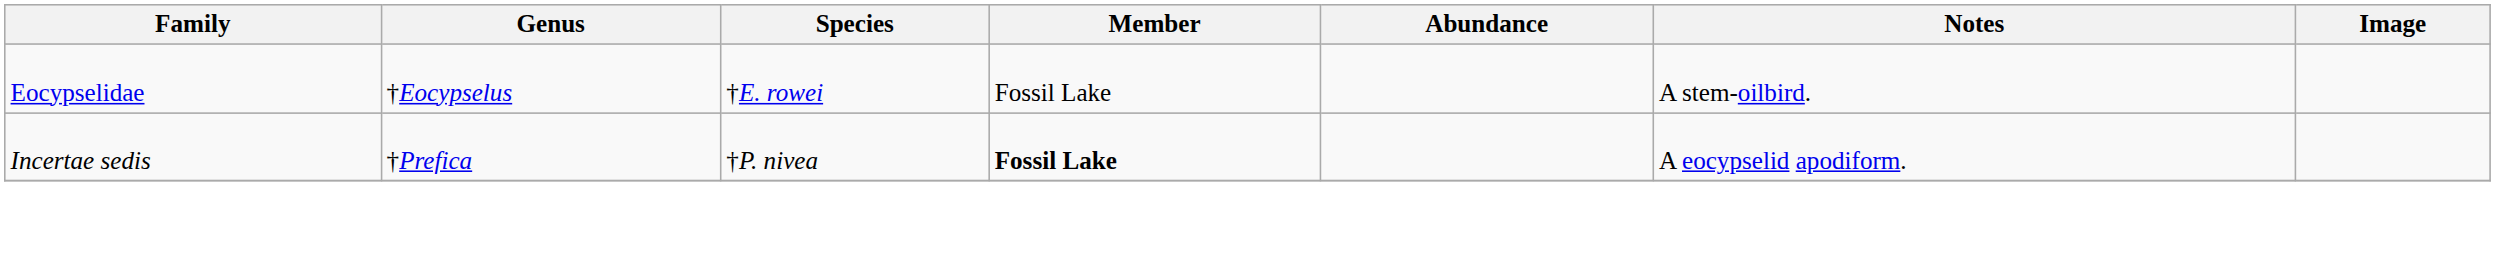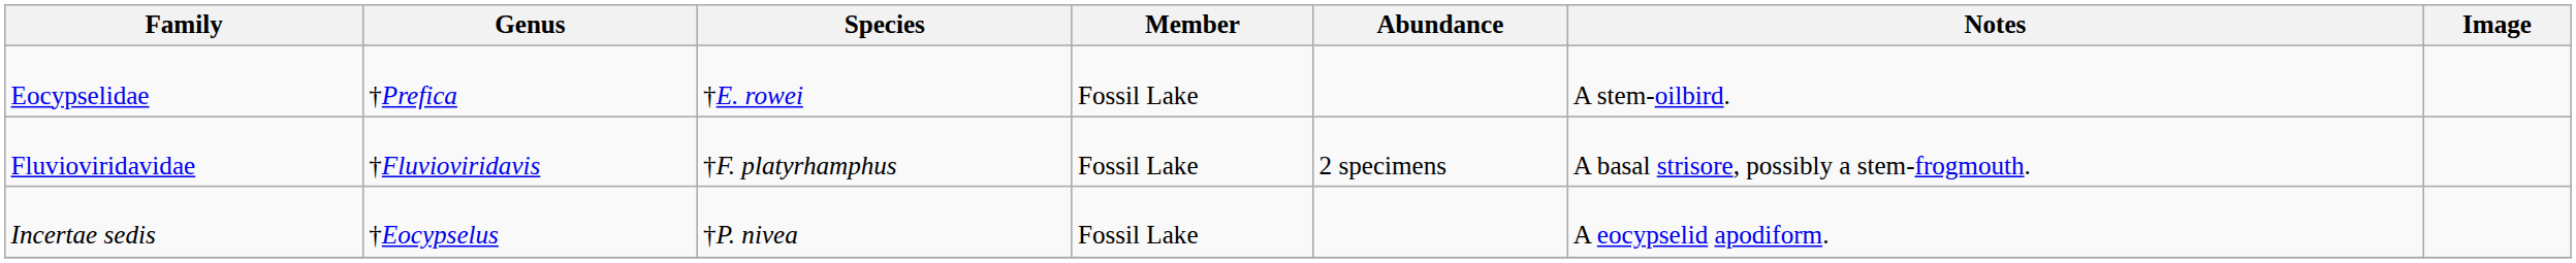 <table class="wikitable" style="margin:auto;width:100%;">
 <tr>
 <th>Family</th>
 <th>Genus</th>
 <th>Species</th>
 <th>Member</th>
 <th>Abundance</th>
 <th>Notes</th>
 <th>Image</th>
 </tr>
 <tr>
 <td><br><a href='#'>Eocypselidae</a></td>
-<td><br>†<em><a href='#'>Eocypselus</a></em></td>
+<td><br>†<em><a href='#'>Prefica</a></em></td>
 <td><br>†<em><a href='#'>E. rowei</a></em></td>
 <td><br>Fossil Lake</td>
 <td></td>
 <td><br>A stem-<a href='#'>oilbird</a>.</td>
 <td></td>
 </tr>
 <tr>
+<td><br><a href='#'>Fluvioviridavidae</a></td>
+<td><br>†<em><a href='#'>Fluvioviridavis</a></em></td>
+<td><br>†<em>F. platyrhamphus</em> </td>
+<td><br>Fossil Lake</td>
+<td><br>2 specimens</td>
+<td><br>A basal <a href='#'>strisore</a>, possibly a stem-<a href='#'>frogmouth</a>.</td>
+<td><br></td>
+</tr>
+<tr>
 <td><br><em>Incertae sedis</em></td>
-<td><br>†<em><a href='#'>Prefica</a></em></td>
+<td><br>†<em><a href='#'>Eocypselus</a></em></td>
 <td><br>†<em>P. nivea</em></td>
-<td><strong><br>Fossil Lake</strong></td>
+<td><br>Fossil Lake</td>
 <td></td>
 <td><br>A <a href='#'>eocypselid</a> <a href='#'>apodiform</a>.</td>
 <td><br></td>
 </tr>
 <tr>
 </tr>
 </table>
